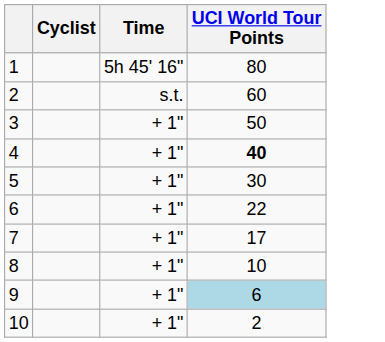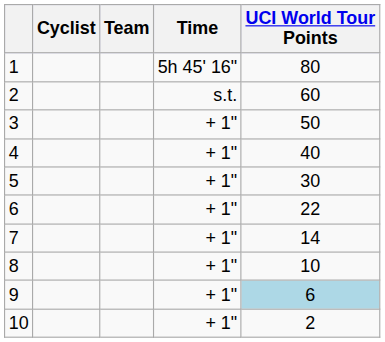 <table class="wikitable">
 <tr style="background:#ccccff;">
 <th></th>
 <th>Cyclist</th>
+<th>Team</th>
 <th>Time</th>
 <th><a href='#'>UCI World Tour</a><br>Points</th>
 </tr>
 <tr>
 <td>1</td>
+<td></td>
 <td></td>
 <td align="right">5h 45' 16"</td>
 <td align="center">80</td>
 </tr>
 <tr>
 <td>2</td>
 <td></td>
+<td></td>
 <td align="right">s.t.</td>
 <td align="center">60</td>
 </tr>
 <tr>
 <td>3</td>
+<td></td>
 <td></td>
 <td align="right">+ 1"</td>
 <td align="center">50</td>
 </tr>
 <tr>
 <td>4</td>
 <td></td>
+<td></td>
 <td align="right">+ 1"</td>
-<td align="center"><strong>40</strong></td>
+<td align="center">40</td>
 </tr>
 <tr>
 <td>5</td>
+<td></td>
 <td></td>
 <td align="right">+ 1"</td>
 <td align="center">30</td>
 </tr>
 <tr>
 <td>6</td>
 <td></td>
+<td></td>
 <td align="right">+ 1"</td>
 <td align="center">22</td>
 </tr>
 <tr>
 <td>7</td>
 <td></td>
+<td></td>
 <td align="right">+ 1"</td>
-<td align="center">17</td>
+<td align="center">14</td>
 </tr>
 <tr>
 <td>8</td>
+<td></td>
 <td></td>
 <td align="right">+ 1"</td>
 <td align="center">10</td>
 </tr>
 <tr>
 <td>9</td>
 <td></td>
+<td></td>
 <td align="right">+ 1"</td>
 <td align="center" style="background: lightblue;">6</td>
 </tr>
 <tr>
 <td>10</td>
 <td></td>
+<td></td>
 <td align="right">+ 1"</td>
 <td align="center">2</td>
 </tr>
 </table>
